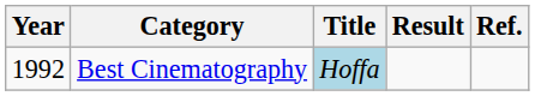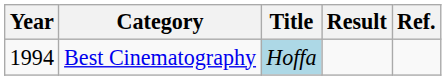 <table class="wikitable">
 <tr>
 <th>Year</th>
 <th>Category</th>
 <th>Title</th>
 <th>Result</th>
 <th>Ref.</th>
 </tr>
 <tr>
-<td>1992</td>
+<td>1994</td>
 <td><a href='#'>Best Cinematography</a></td>
 <td style="background: lightblue;"><em>Hoffa</em></td>
 <td></td>
 <td></td>
 </tr>
 </table>
